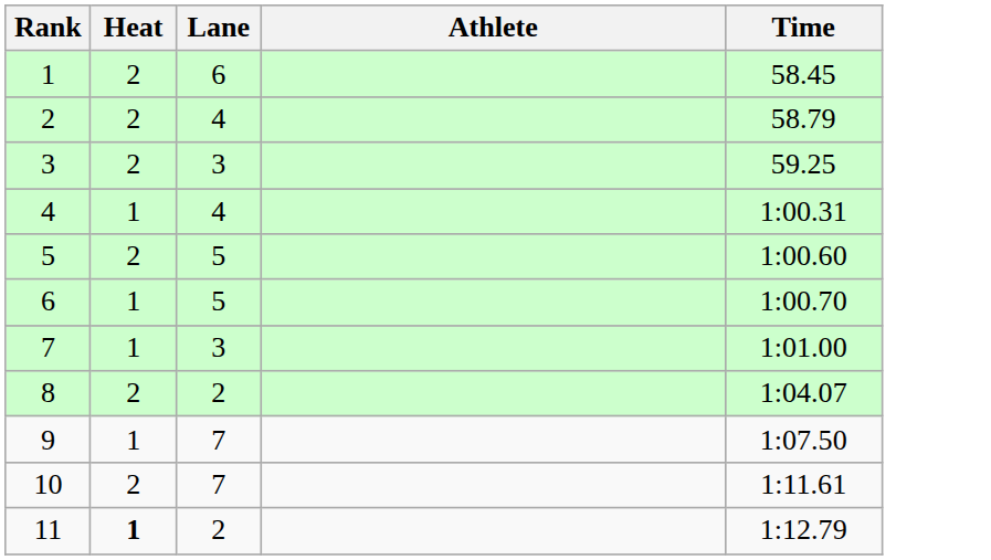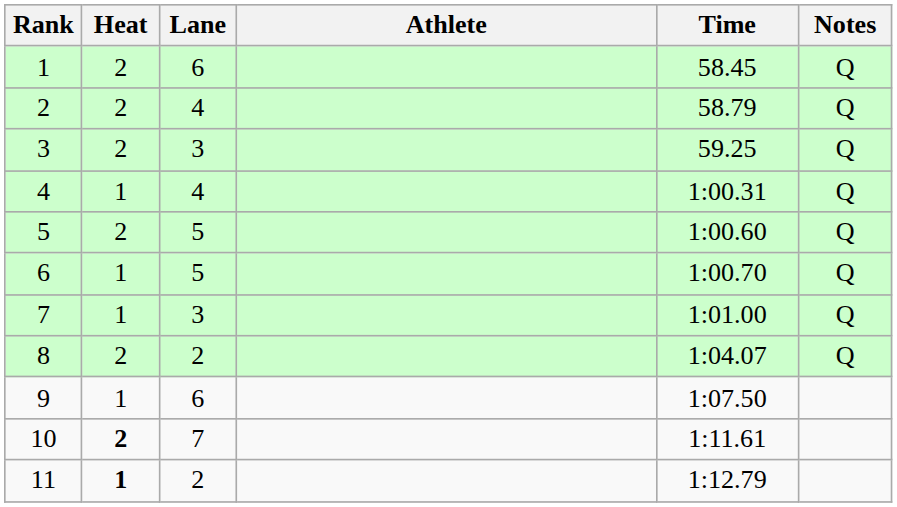 <table class="wikitable sortable" style="text-align:center">
 <tr>
 <th width=40>Rank</th>
 <th width=40>Heat</th>
 <th width=40>Lane</th>
 <th width=250>Athlete</th>
 <th width=80>Time</th>
+<th width=50>Notes</th>
 </tr>
 <tr bgcolor=ccffcc>
 <td>1</td>
 <td>2</td>
 <td>6</td>
 <td align=left></td>
 <td>58.45</td>
+<td>Q</td>
 </tr>
 <tr bgcolor=ccffcc>
 <td>2</td>
 <td>2</td>
 <td>4</td>
 <td align=left></td>
 <td>58.79</td>
+<td>Q</td>
 </tr>
 <tr bgcolor=ccffcc>
 <td>3</td>
 <td>2</td>
 <td>3</td>
 <td align=left></td>
 <td>59.25</td>
+<td>Q</td>
 </tr>
 <tr bgcolor=ccffcc>
 <td>4</td>
 <td>1</td>
 <td>4</td>
 <td align=left></td>
 <td>1:00.31</td>
+<td>Q</td>
 </tr>
 <tr bgcolor=ccffcc>
 <td>5</td>
 <td>2</td>
 <td>5</td>
 <td align=left></td>
 <td>1:00.60</td>
+<td>Q</td>
 </tr>
 <tr bgcolor=ccffcc>
 <td>6</td>
 <td>1</td>
 <td>5</td>
 <td align=left></td>
 <td>1:00.70</td>
+<td>Q</td>
 </tr>
 <tr bgcolor=ccffcc>
 <td>7</td>
 <td>1</td>
 <td>3</td>
 <td align=left></td>
 <td>1:01.00</td>
+<td>Q</td>
 </tr>
 <tr bgcolor=ccffcc>
 <td>8</td>
 <td>2</td>
 <td>2</td>
 <td align=left></td>
 <td>1:04.07</td>
+<td>Q</td>
 </tr>
 <tr>
 <td>9</td>
 <td>1</td>
-<td>7</td>
+<td>6</td>
 <td align=left></td>
 <td>1:07.50</td>
+<td></td>
 </tr>
 <tr>
 <td>10</td>
-<td>2</td>
+<td><strong>2</strong></td>
 <td>7</td>
 <td align=left></td>
 <td>1:11.61</td>
+<td></td>
 </tr>
 <tr>
 <td>11</td>
 <td><strong>1</strong></td>
 <td>2</td>
 <td align=left></td>
 <td>1:12.79</td>
+<td></td>
 </tr>
 </table>
